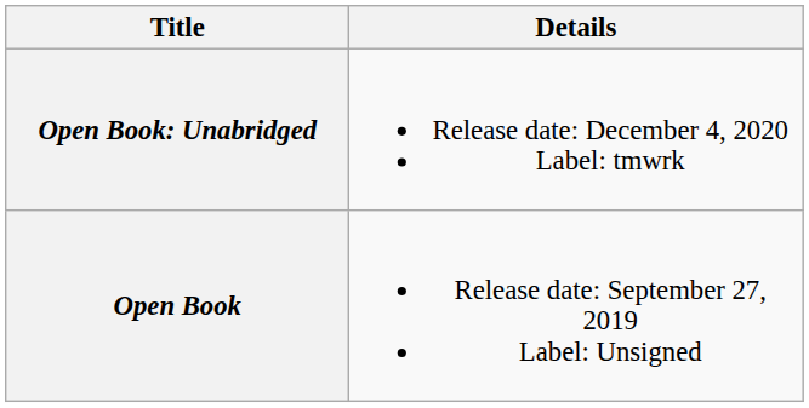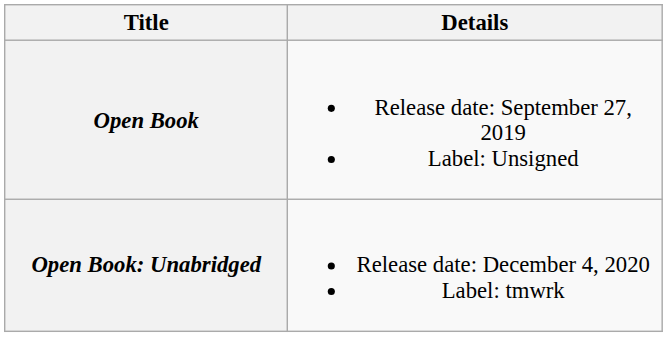 <table class="wikitable plainrowheaders" style="text-align:center;">
 <tr>
 <th style="width:12em;">Title</th>
 <th style="width:16em;">Details</th>
 </tr>
 <tr>
+<th scope="row"><em>Open Book</em></th>
+<td><br><ul><li>Release date: September 27, 2019</li><li>Label: Unsigned</li></ul></td>
+</tr>
+<tr>
 <th scope="row"><em>Open Book: Unabridged</em></th>
 <td><br><ul><li>Release date: December 4, 2020</li><li>Label: tmwrk</li></ul></td>
 </tr>
-<tr>
-<th scope="row"><em>Open Book</em></th>
-<td><br><ul><li>Release date: September 27, 2019</li><li>Label: Unsigned</li></ul></td>
-</tr>
 </table>
